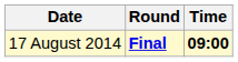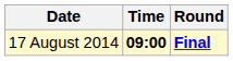 <table class="wikitable">
 <tr>
 <th>Date</th>
+<th>Time</th>
 <th>Round</th>
-<th>Time</th>
 </tr>
 <tr style=background:lemonchiffon>
 <td>17 August 2014</td>
+<td><strong>09:00</strong></td>
 <td><strong><a href='#'>Final</a></strong></td>
-<td><strong>09:00</strong></td>
 </tr>
 </table>
